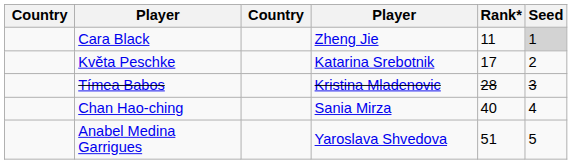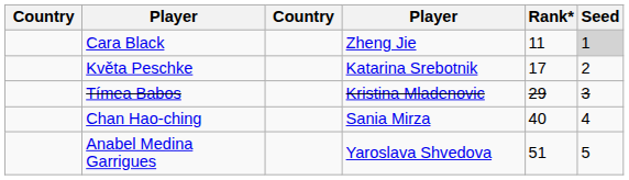 <table class="sortable wikitable">
 <tr>
 <th width="70">Country</th>
 <th width="175">Player</th>
 <th width="70">Country</th>
 <th width="175">Player</th>
 <th>Rank*</th>
 <th>Seed</th>
 </tr>
 <tr>
 <td></td>
 <td><a href='#'>Cara Black</a></td>
 <td></td>
 <td><a href='#'>Zheng Jie</a></td>
 <td>11</td>
 <td style="background: lightgrey;">1</td>
 </tr>
 <tr>
 <td></td>
 <td><a href='#'>Květa Peschke</a></td>
 <td></td>
 <td><a href='#'>Katarina Srebotnik</a></td>
 <td>17</td>
 <td>2</td>
 </tr>
 <tr>
 <td><s></s></td>
 <td><s><a href='#'>Tímea Babos</a></s></td>
 <td><s></s></td>
 <td><s><a href='#'>Kristina Mladenovic</a></s></td>
-<td><s>28</s></td>
+<td><s>29</s></td>
 <td><s>3</s></td>
 </tr>
 <tr>
 <td></td>
 <td><a href='#'>Chan Hao-ching</a></td>
 <td></td>
 <td><a href='#'>Sania Mirza</a></td>
 <td>40</td>
 <td>4</td>
 </tr>
 <tr>
 <td></td>
 <td><a href='#'>Anabel Medina Garrigues</a></td>
 <td></td>
 <td><a href='#'>Yaroslava Shvedova</a></td>
 <td>51</td>
 <td>5</td>
 </tr>
 </table>
